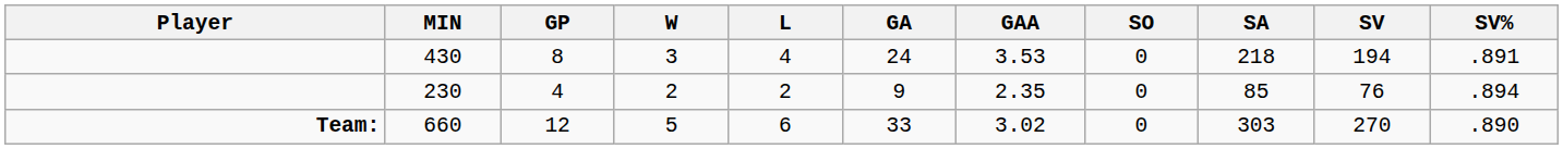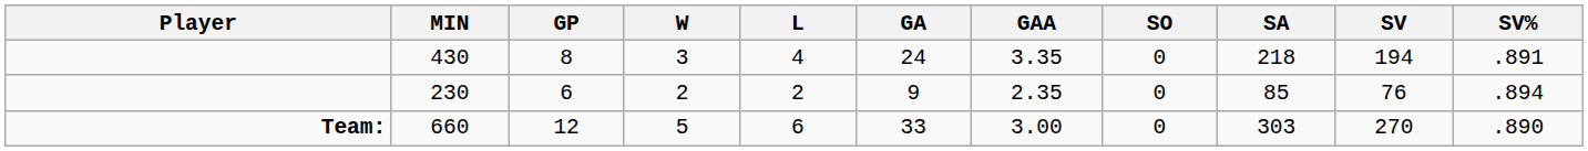 <table class="wikitable sortable" width="60%">
 <tr>
 <th bgcolor="#DDDDFF" width="10%">Player</th>
 <th width="3%" bgcolor="#DDDDFF" title="Minutes played">MIN</th>
 <th width="3%" bgcolor="#DDDDFF" title="Games played in">GP</th>
 <th width="3%" bgcolor="#DDDDFF" title="Games played in">W</th>
 <th width="3%" bgcolor="#DDDDFF"title="Games played in">L</th>
 <th width="3%" bgcolor="#DDDDFF" title="Goals against">GA</th>
 <th width="3%" bgcolor="#DDDDFF" title="Goals against average">GAA</th>
 <th width="3%" bgcolor="#DDDDFF" title="Shut-outs">SO</th>
 <th width="3%" bgcolor="#DDDDFF" title="Shots against">SA</th>
 <th width="3%" bgcolor="#DDDDFF" title="Shots saved">SV</th>
 <th width="3%" bgcolor="#DDDDFF" title="Save percentage">SV%</th>
 </tr>
 <tr align="center">
 <td align="right"></td>
 <td>430</td>
 <td>8</td>
 <td>3</td>
 <td>4</td>
 <td>24</td>
-<td>3.53</td>
+<td>3.35</td>
 <td>0</td>
 <td>218</td>
 <td>194</td>
 <td>.891</td>
 </tr>
 <tr align="center">
 <td align="right"></td>
 <td>230</td>
-<td>4</td>
+<td>6</td>
 <td>2</td>
 <td>2</td>
 <td>9</td>
 <td>2.35</td>
 <td>0</td>
 <td>85</td>
 <td>76</td>
 <td>.894</td>
 </tr>
 <tr align="center">
 <td align="right"><strong>Team:</strong></td>
 <td>660</td>
 <td>12</td>
 <td>5</td>
 <td>6</td>
 <td>33</td>
-<td>3.02</td>
+<td>3.00</td>
 <td>0</td>
 <td>303</td>
 <td>270</td>
 <td>.890</td>
 </tr>
 </table>
